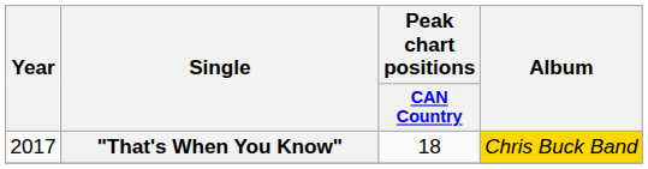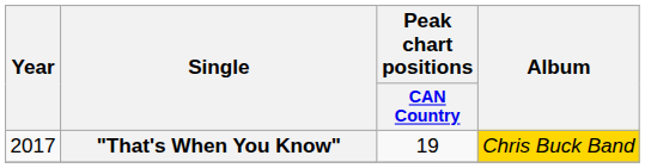 <table class="wikitable plainrowheaders" style="text-align:center;">
 <tr>
 <th rowspan="2" style="width:1em;">Year</th>
 <th rowspan="2" style="width:15em;">Single</th>
 <th>Peak chart<br>positions</th>
 <th rowspan="2">Album</th>
 </tr>
 <tr style="font-size:smaller;">
 <th style="width:3.5em;"><a href='#'>CAN Country</a><br></th>
 </tr>
 <tr>
 <td>2017</td>
 <th scope="row">"That's When You Know" <br> </th>
-<td>18</td>
+<td>19</td>
 <td align="left" style="background: gold;"><em>Chris Buck Band</em></td>
 </tr>
 <tr>
 </tr>
 </table>
